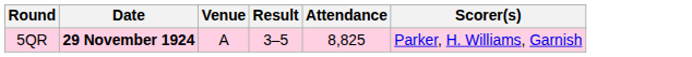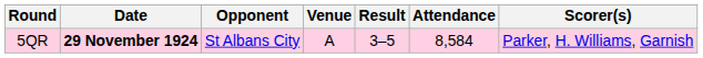 <table style="text-align:center;" class="wikitable sortable">
 <tr>
 <th>Round</th>
 <th>Date</th>
+<th>Opponent</th>
 <th>Venue</th>
 <th>Result</th>
 <th>Attendance</th>
 <th>Scorer(s)</th>
 </tr>
 <tr style="background:#ffd0e3;">
 <td>5QR</td>
 <td><strong>29 November 1924</strong></td>
+<td><a href='#'>St Albans City</a></td>
 <td>A</td>
 <td>3–5</td>
-<td>8,825</td>
+<td>8,584</td>
 <td><a href='#'>Parker</a>, <a href='#'>H. Williams</a>, <a href='#'>Garnish</a></td>
 </tr>
 </table>
